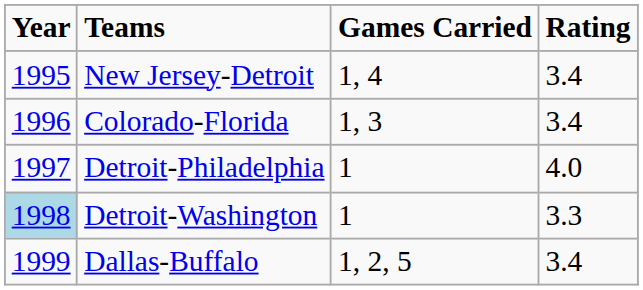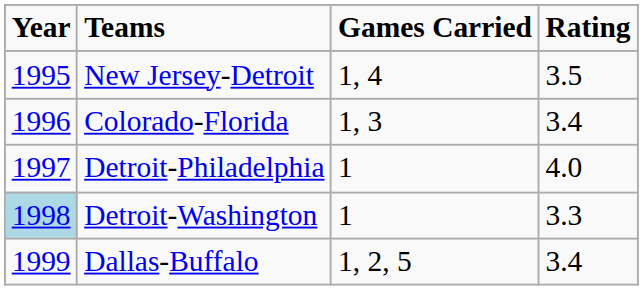 <table class=wikitable>
 <tr>
 <td><strong>Year</strong></td>
 <td><strong>Teams</strong></td>
 <td><strong>Games Carried</strong></td>
 <td><strong>Rating</strong></td>
 </tr>
 <tr>
 <td><a href='#'>1995</a></td>
 <td><a href='#'>New Jersey</a>-<a href='#'>Detroit</a></td>
 <td>1, 4</td>
-<td>3.4</td>
+<td>3.5</td>
 </tr>
 <tr>
 <td><a href='#'>1996</a></td>
 <td><a href='#'>Colorado</a>-<a href='#'>Florida</a></td>
 <td>1, 3</td>
 <td>3.4</td>
 </tr>
 <tr>
 <td><a href='#'>1997</a></td>
 <td><a href='#'>Detroit</a>-<a href='#'>Philadelphia</a></td>
 <td>1</td>
 <td>4.0</td>
 </tr>
 <tr>
 <td style="background: lightblue;"><a href='#'>1998</a></td>
 <td><a href='#'>Detroit</a>-<a href='#'>Washington</a></td>
 <td>1</td>
 <td>3.3</td>
 </tr>
 <tr>
 <td><a href='#'>1999</a></td>
 <td><a href='#'>Dallas</a>-<a href='#'>Buffalo</a></td>
 <td>1, 2, 5</td>
 <td>3.4</td>
 </tr>
 </table>
